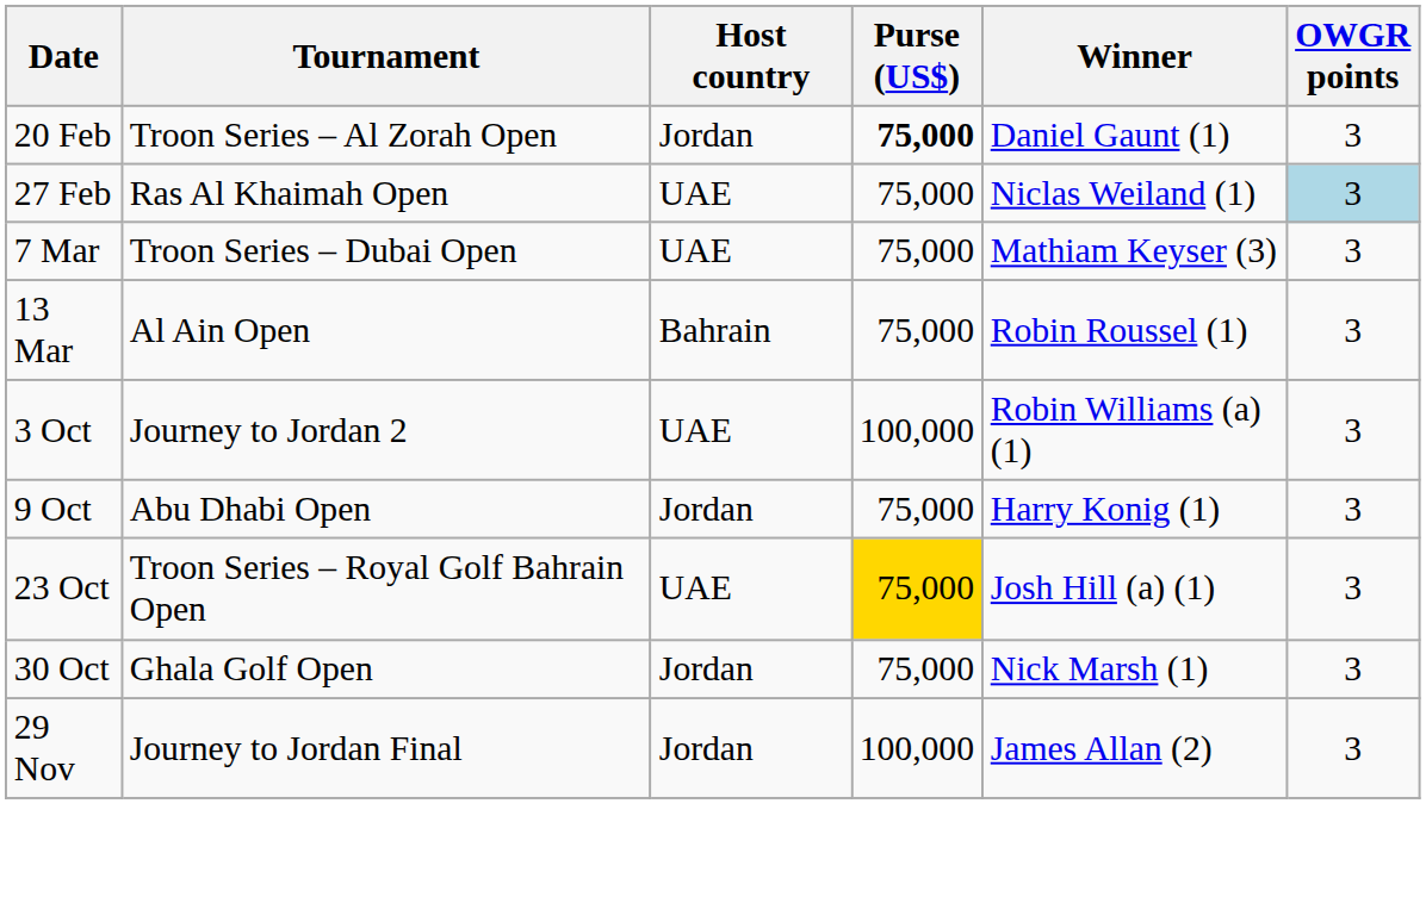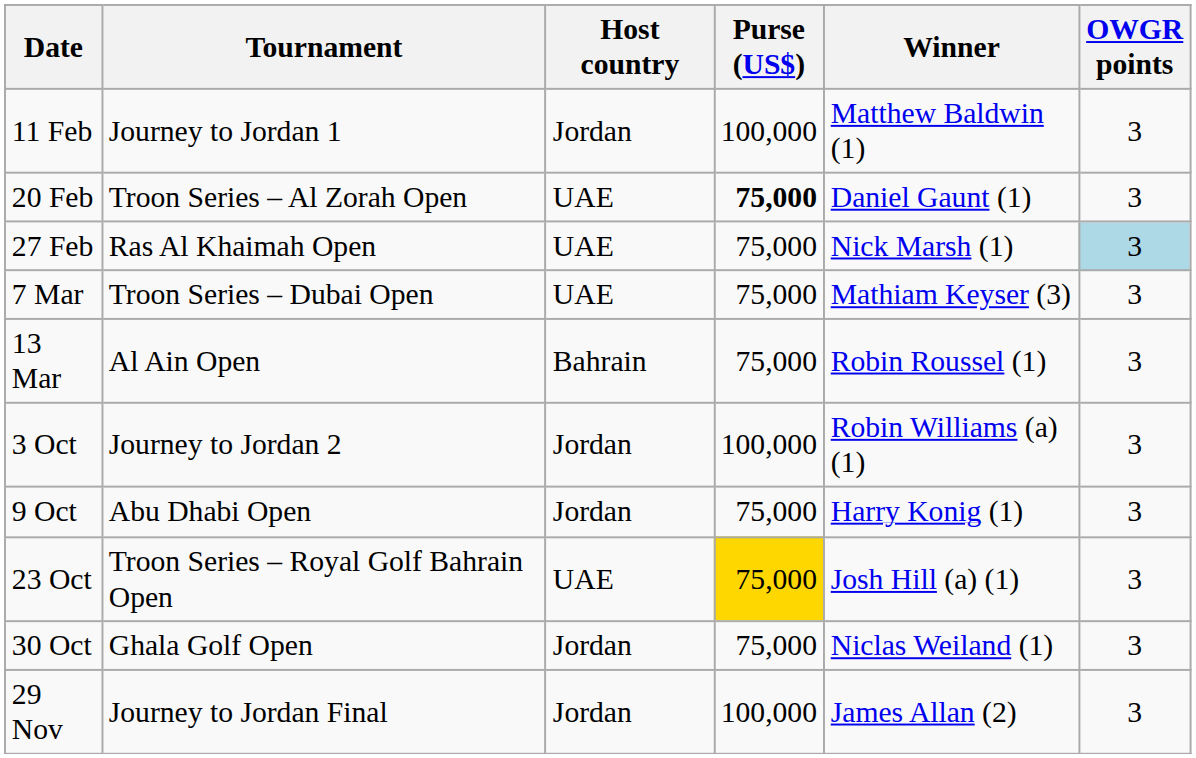 <table class="wikitable" style="font-size:95%">
 <tr>
 <th>Date</th>
 <th>Tournament</th>
 <th>Host country</th>
 <th>Purse<br>(<a href='#'>US$</a>)</th>
 <th>Winner</th>
 <th><a href='#'>OWGR</a><br>points</th>
 </tr>
 <tr>
+<td>11 Feb</td>
+<td>Journey to Jordan 1</td>
+<td>Jordan</td>
+<td align=right>100,000</td>
+<td> <a href='#'>Matthew Baldwin</a> (1)</td>
+<td align=center>3</td>
+</tr>
+<tr>
 <td>20 Feb</td>
 <td>Troon Series – Al Zorah Open</td>
-<td>Jordan</td>
+<td>UAE</td>
 <td align=right><strong>75,000</strong></td>
 <td> <a href='#'>Daniel Gaunt</a> (1)</td>
 <td align=center>3</td>
 </tr>
 <tr>
 <td>27 Feb</td>
 <td>Ras Al Khaimah Open</td>
 <td>UAE</td>
 <td align=right>75,000</td>
-<td> <a href='#'>Niclas Weiland</a> (1)</td>
+<td> <a href='#'>Nick Marsh</a> (1)</td>
 <td align=center style="background: lightblue;">3</td>
 </tr>
 <tr>
 <td>7 Mar</td>
 <td>Troon Series – Dubai Open</td>
 <td>UAE</td>
 <td align=right>75,000</td>
 <td> <a href='#'>Mathiam Keyser</a> (3)</td>
 <td align=center>3</td>
 </tr>
 <tr>
 <td>13 Mar</td>
 <td>Al Ain Open</td>
 <td>Bahrain</td>
 <td align=right>75,000</td>
 <td> <a href='#'>Robin Roussel</a> (1)</td>
 <td align=center>3</td>
 </tr>
 <tr>
 <td>3 Oct</td>
 <td>Journey to Jordan 2</td>
-<td>UAE</td>
+<td>Jordan</td>
 <td align=right>100,000</td>
 <td> <a href='#'>Robin Williams</a> (a) (1)</td>
 <td align=center>3</td>
 </tr>
 <tr>
 <td>9 Oct</td>
 <td>Abu Dhabi Open</td>
 <td>Jordan</td>
 <td align=right>75,000</td>
 <td> <a href='#'>Harry Konig</a> (1)</td>
 <td align=center>3</td>
 </tr>
 <tr>
 <td>23 Oct</td>
 <td>Troon Series – Royal Golf Bahrain Open</td>
 <td>UAE</td>
 <td align=right style="background: gold;">75,000</td>
 <td> <a href='#'>Josh Hill</a> (a) (1)</td>
 <td align=center>3</td>
 </tr>
 <tr>
 <td>30 Oct</td>
 <td>Ghala Golf Open</td>
 <td>Jordan</td>
 <td align=right>75,000</td>
-<td> <a href='#'>Nick Marsh</a> (1)</td>
+<td> <a href='#'>Niclas Weiland</a> (1)</td>
 <td align=center>3</td>
 </tr>
 <tr>
 <td>29 Nov</td>
 <td>Journey to Jordan Final</td>
 <td>Jordan</td>
 <td align=right>100,000</td>
 <td> <a href='#'>James Allan</a> (2)</td>
 <td align=center>3</td>
 </tr>
 </table>
